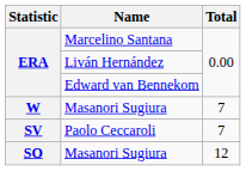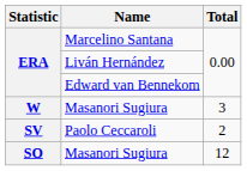 <table class="wikitable">
 <tr>
 <th scope="col">Statistic</th>
 <th scope="col">Name</th>
 <th scope="col">Total</th>
 </tr>
 <tr>
 <th scope="row" style="text-align:center;" rowspan=3><a href='#'>ERA</a></th>
 <td> <a href='#'>Marcelino Santana</a></td>
 <td align=center rowspan=3>0.00</td>
 </tr>
 <tr>
 <td> <a href='#'>Liván Hernández</a></td>
 </tr>
 <tr>
 <td> <a href='#'>Edward van Bennekom</a></td>
 </tr>
 <tr>
 <th scope="row" style="text-align:center;"><a href='#'>W</a></th>
 <td> <a href='#'>Masanori Sugiura</a></td>
-<td align=center>7</td>
+<td align=center>3</td>
 </tr>
 <tr>
 <th scope="row" style="text-align:center;"><a href='#'>SV</a></th>
 <td> <a href='#'>Paolo Ceccaroli</a></td>
-<td align=center>7</td>
+<td align=center>2</td>
 </tr>
 <tr>
 <th scope="row" style="text-align:center;"><a href='#'>SO</a></th>
 <td> <a href='#'>Masanori Sugiura</a></td>
 <td align=center>12</td>
 </tr>
 </table>
